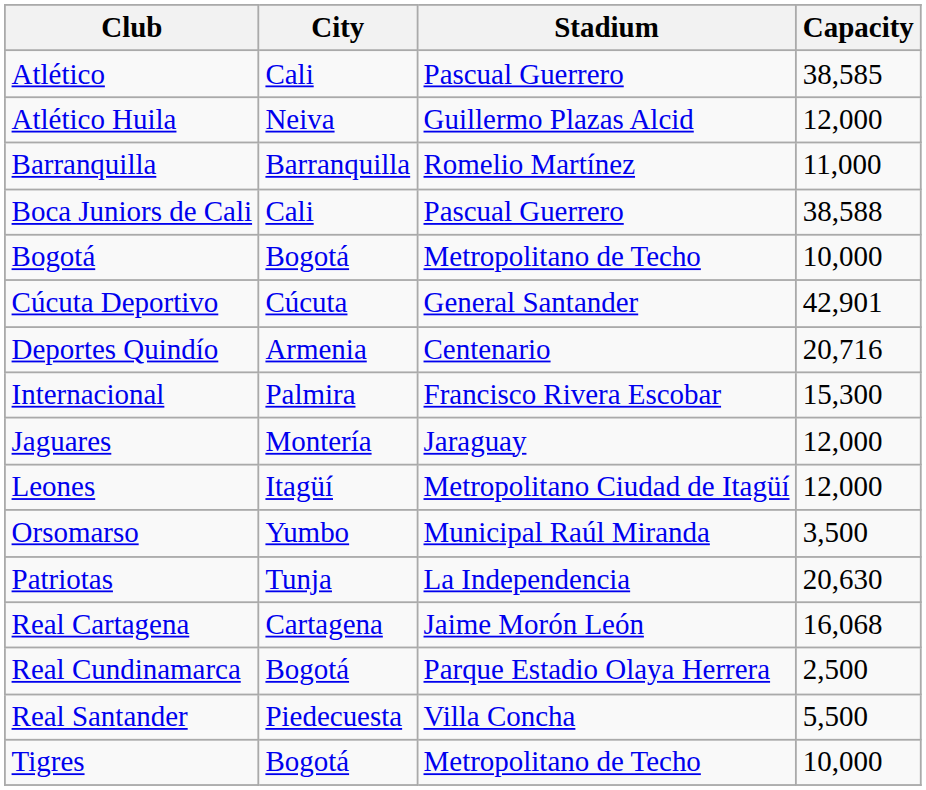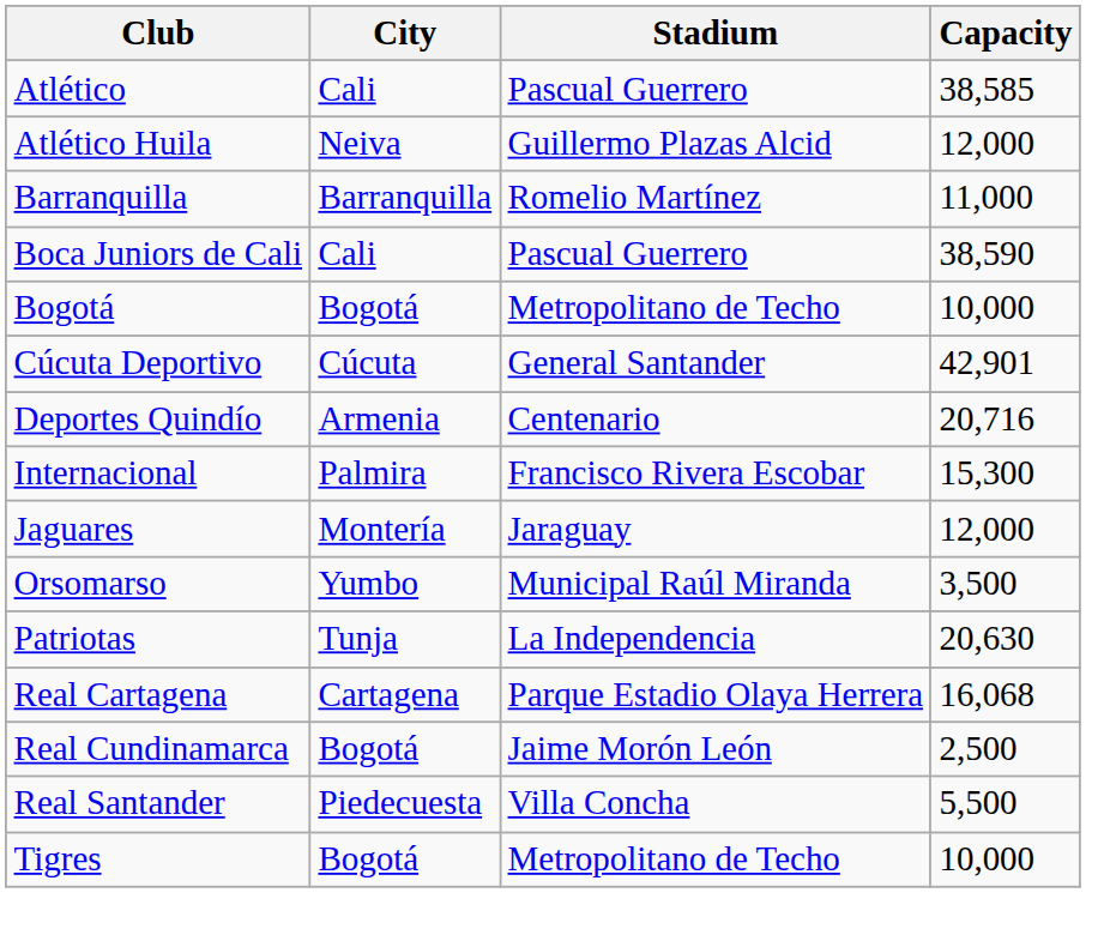 <table class="wikitable sortable">
 <tr>
 <th>Club</th>
 <th>City</th>
 <th>Stadium</th>
 <th>Capacity</th>
 </tr>
 <tr>
 <td><a href='#'>Atlético</a></td>
 <td><a href='#'>Cali</a></td>
 <td><a href='#'>Pascual Guerrero</a></td>
 <td>38,585</td>
 </tr>
 <tr>
 <td><a href='#'>Atlético Huila</a></td>
 <td><a href='#'>Neiva</a></td>
 <td><a href='#'>Guillermo Plazas Alcid</a></td>
 <td>12,000</td>
 </tr>
 <tr>
 <td><a href='#'>Barranquilla</a></td>
 <td><a href='#'>Barranquilla</a></td>
 <td><a href='#'>Romelio Martínez</a></td>
 <td>11,000</td>
 </tr>
 <tr>
 <td><a href='#'>Boca Juniors de Cali</a></td>
 <td><a href='#'>Cali</a></td>
 <td><a href='#'>Pascual Guerrero</a></td>
-<td>38,588</td>
+<td>38,590</td>
 </tr>
 <tr>
 <td><a href='#'>Bogotá</a></td>
 <td><a href='#'>Bogotá</a></td>
 <td><a href='#'>Metropolitano de Techo</a></td>
 <td>10,000</td>
 </tr>
 <tr>
 <td><a href='#'>Cúcuta Deportivo</a></td>
 <td><a href='#'>Cúcuta</a></td>
 <td><a href='#'>General Santander</a></td>
 <td>42,901</td>
 </tr>
 <tr>
 <td><a href='#'>Deportes Quindío</a></td>
 <td><a href='#'>Armenia</a></td>
 <td><a href='#'>Centenario</a></td>
 <td>20,716</td>
 </tr>
 <tr>
 <td><a href='#'>Internacional</a></td>
 <td><a href='#'>Palmira</a></td>
 <td><a href='#'>Francisco Rivera Escobar</a></td>
 <td>15,300</td>
 </tr>
 <tr>
 <td><a href='#'>Jaguares</a></td>
 <td><a href='#'>Montería</a></td>
 <td><a href='#'>Jaraguay</a></td>
 <td>12,000</td>
 </tr>
 <tr>
-<td><a href='#'>Leones</a></td>
-<td><a href='#'>Itagüí</a></td>
-<td><a href='#'>Metropolitano Ciudad de Itagüí</a></td>
-<td>12,000</td>
-</tr>
-<tr>
 <td><a href='#'>Orsomarso</a></td>
 <td><a href='#'>Yumbo</a></td>
 <td><a href='#'>Municipal Raúl Miranda</a></td>
 <td>3,500</td>
 </tr>
 <tr>
 <td><a href='#'>Patriotas</a></td>
 <td><a href='#'>Tunja</a></td>
 <td><a href='#'>La Independencia</a></td>
 <td>20,630</td>
 </tr>
 <tr>
 <td><a href='#'>Real Cartagena</a></td>
 <td><a href='#'>Cartagena</a></td>
-<td><a href='#'>Jaime Morón León</a></td>
+<td><a href='#'>Parque Estadio Olaya Herrera</a></td>
 <td>16,068</td>
 </tr>
 <tr>
 <td><a href='#'>Real Cundinamarca</a></td>
 <td><a href='#'>Bogotá</a></td>
-<td><a href='#'>Parque Estadio Olaya Herrera</a></td>
+<td><a href='#'>Jaime Morón León</a></td>
 <td>2,500</td>
 </tr>
 <tr>
 <td><a href='#'>Real Santander</a></td>
 <td><a href='#'>Piedecuesta</a></td>
 <td><a href='#'>Villa Concha</a></td>
 <td>5,500</td>
 </tr>
 <tr>
 <td><a href='#'>Tigres</a></td>
 <td><a href='#'>Bogotá</a></td>
 <td><a href='#'>Metropolitano de Techo</a></td>
 <td>10,000</td>
 </tr>
 </table>
